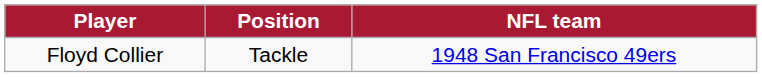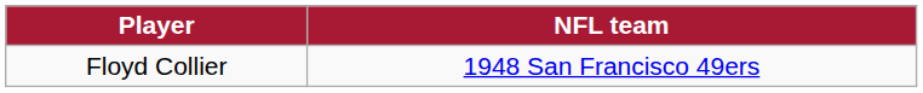 <table class="wikitable" width="65%">
 <tr align="center" style="background:#A81933;color:#FFFFFF;">
 <td><strong>Player</strong></td>
-<td><strong>Position</strong></td>
 <td><strong>NFL team</strong></td>
 </tr>
 <tr align="center" bgcolor="">
 <td>Floyd Collier</td>
-<td>Tackle</td>
 <td><a href='#'>1948 San Francisco 49ers</a></td>
 </tr>
 </table>
